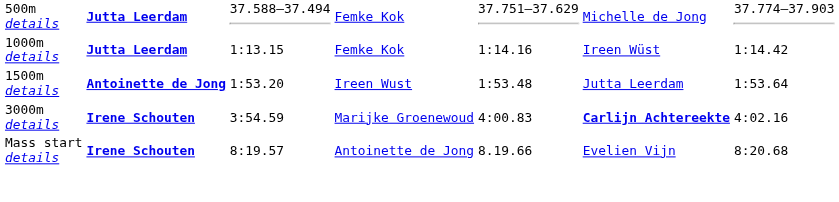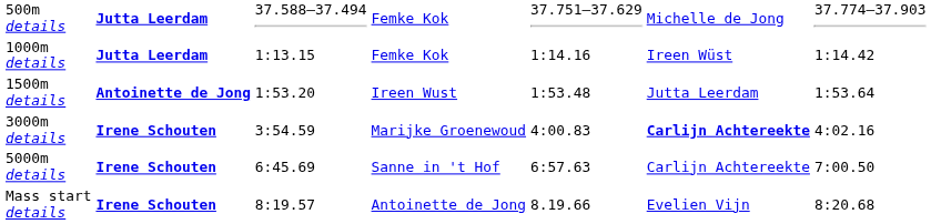 <table>
 <tr>
 <td>500m <br> <a href='#'><em>details</em></a></td>
 <td><strong><a href='#'>Jutta Leerdam</a></strong></td>
 <td>37.588—37.494 <hr> </td>
 <td><a href='#'>Femke Kok</a></td>
 <td>37.751—37.629 <hr> </td>
 <td><a href='#'>Michelle de Jong</a></td>
 <td>37.774—37.903 <hr> </td>
 </tr>
 <tr>
 <td>1000m <br> <a href='#'><em>details</em></a></td>
 <td><strong><a href='#'>Jutta Leerdam</a></strong></td>
 <td>1:13.15</td>
 <td><a href='#'>Femke Kok</a></td>
 <td>1:14.16</td>
 <td><a href='#'>Ireen Wüst</a></td>
 <td>1:14.42</td>
 </tr>
 <tr>
 <td>1500m <br> <a href='#'><em>details</em></a></td>
 <td><strong><a href='#'>Antoinette de Jong</a></strong></td>
 <td>1:53.20</td>
 <td><a href='#'>Ireen Wust</a></td>
 <td>1:53.48</td>
 <td><a href='#'>Jutta Leerdam</a></td>
 <td>1:53.64</td>
 </tr>
 <tr>
 <td>3000m <br> <a href='#'><em>details</em></a></td>
 <td><strong><a href='#'>Irene Schouten</a></strong></td>
 <td>3:54.59</td>
 <td><a href='#'>Marijke Groenewoud</a></td>
 <td>4:00.83</td>
 <td><strong><a href='#'>Carlijn Achtereekte</a></strong></td>
 <td>4:02.16</td>
 </tr>
 <tr>
+<td>5000m <br> <a href='#'><em>details</em></a></td>
+<td><strong><a href='#'>Irene Schouten</a></strong></td>
+<td>6:45.69</td>
+<td><a href='#'>Sanne in 't Hof</a></td>
+<td>6:57.63</td>
+<td><a href='#'>Carlijn Achtereekte</a></td>
+<td>7:00.50</td>
+</tr>
+<tr>
 <td>Mass start <br> <a href='#'><em>details</em></a></td>
 <td><strong><a href='#'>Irene Schouten</a></strong></td>
 <td>8:19.57</td>
 <td><a href='#'>Antoinette de Jong</a></td>
 <td>8.19.66</td>
 <td><a href='#'>Evelien Vijn</a></td>
 <td>8:20.68</td>
 </tr>
 </table>
